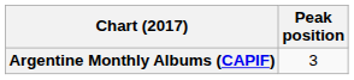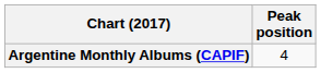 <table class="wikitable plainrowheaders" style="text-align:center">
 <tr>
 <th scope="col">Chart (2017)</th>
 <th scope="col">Peak<br>position</th>
 </tr>
 <tr>
 <th scope="row">Argentine Monthly Albums (<a href='#'>CAPIF</a>)</th>
-<td>3</td>
+<td>4</td>
 </tr>
 </table>
